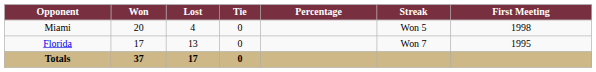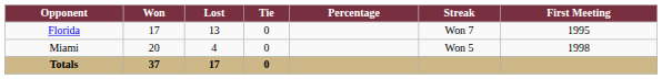 <table class="wikitable" style="width:75%;" style="border-collapse: collapse;">
 <tr>
 <th style="background:#782F40; color:white;">Opponent</th>
 <th style="background:#782F40; color:white;">Won</th>
 <th style="background:#782F40; color:white;">Lost</th>
 <th style="background:#782F40; color:white;">Tie</th>
 <th style="background:#782F40; color:white;">Percentage</th>
 <th style="background:#782F40; color:white;">Streak</th>
 <th style="background:#782F40; color:white;">First Meeting</th>
 </tr>
 <tr style="text-align:center;">
+<td><a href='#'>Florida</a></td>
+<td>17</td>
+<td>13</td>
+<td>0</td>
+<td></td>
+<td>Won 7</td>
+<td>1995</td>
+</tr>
+<tr style="text-align:center;">
 <td>Miami</td>
 <td>20</td>
 <td>4</td>
 <td>0</td>
 <td></td>
 <td>Won 5</td>
 <td>1998</td>
-</tr>
-<tr style="text-align:center;">
-<td><a href='#'>Florida</a></td>
-<td>17</td>
-<td>13</td>
-<td>0</td>
-<td></td>
-<td>Won 7</td>
-<td>1995</td>
 </tr>
 <tr class="unsortable" style="text-align:center; background:#CCCC66;">
 <th style="background:#CEB888; color:black;"><strong>Totals</strong></th>
 <th style="background:#CEB888; color:black;"><strong>37</strong></th>
 <th style="background:#CEB888; color:black;"><strong>17</strong></th>
 <th style="background:#CEB888; color:black;"><strong>0</strong></th>
 <th style="background:#CEB888; color:black;"><strong></strong></th>
 <th style="background:#CEB888; color:black;"></th>
 <th style="background:#CEB888; color:black;"></th>
 </tr>
 </table>
